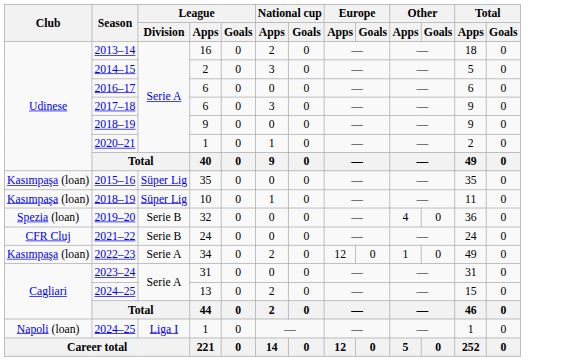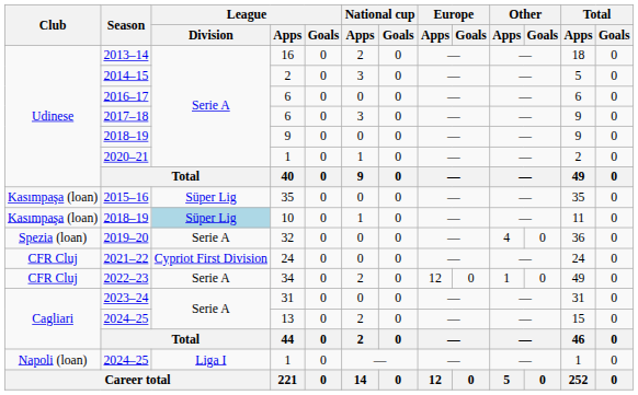 <table class="wikitable" style="text-align: center">
 <tr>
 <th rowspan=2>Club</th>
 <th rowspan=2>Season</th>
 <th colspan=3>League</th>
 <th colspan=2>National cup</th>
 <th colspan=2>Europe</th>
 <th colspan=2>Other</th>
 <th colspan=2>Total</th>
 </tr>
 <tr>
 <th>Division</th>
 <th>Apps</th>
 <th>Goals</th>
 <th>Apps</th>
 <th>Goals</th>
 <th>Apps</th>
 <th>Goals</th>
 <th>Apps</th>
 <th>Goals</th>
 <th>Apps</th>
 <th>Goals</th>
 </tr>
 <tr>
 <td rowspan=7><a href='#'>Udinese</a></td>
 <td><a href='#'>2013–14</a></td>
 <td rowspan=6><a href='#'>Serie A</a></td>
 <td>16</td>
 <td>0</td>
 <td>2</td>
 <td>0</td>
 <td colspan=2>—</td>
 <td colspan=2>—</td>
 <td>18</td>
 <td>0</td>
 </tr>
 <tr>
 <td><a href='#'>2014–15</a></td>
 <td>2</td>
 <td>0</td>
 <td>3</td>
 <td>0</td>
 <td colspan=2>—</td>
 <td colspan=2>—</td>
 <td>5</td>
 <td>0</td>
 </tr>
 <tr>
 <td><a href='#'>2016–17</a></td>
 <td>6</td>
 <td>0</td>
 <td>0</td>
 <td>0</td>
 <td colspan=2>—</td>
 <td colspan=2>—</td>
 <td>6</td>
 <td>0</td>
 </tr>
 <tr>
 <td><a href='#'>2017–18</a></td>
 <td>6</td>
 <td>0</td>
 <td>3</td>
 <td>0</td>
 <td colspan=2>—</td>
 <td colspan=2>—</td>
 <td>9</td>
 <td>0</td>
 </tr>
 <tr>
 <td><a href='#'>2018–19</a></td>
 <td>9</td>
 <td>0</td>
 <td>0</td>
 <td>0</td>
 <td colspan=2>—</td>
 <td colspan=2>—</td>
 <td>9</td>
 <td>0</td>
 </tr>
 <tr>
 <td><a href='#'>2020–21</a></td>
 <td>1</td>
 <td>0</td>
 <td>1</td>
 <td>0</td>
 <td colspan=2>—</td>
 <td colspan=2>—</td>
 <td>2</td>
 <td>0</td>
 </tr>
 <tr>
 <th colspan=2>Total</th>
 <th>40</th>
 <th>0</th>
 <th>9</th>
 <th>0</th>
 <th colspan=2>—</th>
 <th colspan=2>—</th>
 <th>49</th>
 <th>0</th>
 </tr>
 <tr>
 <td><a href='#'>Kasımpaşa</a> (loan)</td>
 <td><a href='#'>2015–16</a></td>
 <td><a href='#'>Süper Lig</a></td>
 <td>35</td>
 <td>0</td>
 <td>0</td>
 <td>0</td>
 <td colspan=2>—</td>
 <td colspan=2>—</td>
 <td>35</td>
 <td>0</td>
 </tr>
 <tr>
 <td><a href='#'>Kasımpaşa</a> (loan)</td>
 <td><a href='#'>2018–19</a></td>
-<td><a href='#'>Süper Lig</a></td>
+<td style="background: lightblue;"><a href='#'>Süper Lig</a></td>
 <td>10</td>
 <td>0</td>
 <td>1</td>
 <td>0</td>
 <td colspan=2>—</td>
 <td colspan=2>—</td>
 <td>11</td>
 <td>0</td>
 </tr>
 <tr>
 <td><a href='#'>Spezia</a> (loan)</td>
 <td><a href='#'>2019–20</a></td>
-<td>Serie B</td>
+<td>Serie A</td>
 <td>32</td>
 <td>0</td>
 <td>0</td>
 <td>0</td>
 <td colspan=2>—</td>
 <td>4</td>
 <td>0</td>
 <td>36</td>
 <td>0</td>
 </tr>
 <tr>
 <td><a href='#'>CFR Cluj</a></td>
 <td><a href='#'>2021–22</a></td>
-<td>Serie B</td>
+<td><a href='#'>Cypriot First Division</a></td>
 <td>24</td>
 <td>0</td>
 <td>0</td>
 <td>0</td>
 <td colspan=2>—</td>
 <td colspan=2>—</td>
 <td>24</td>
 <td>0</td>
 </tr>
 <tr>
-<td><a href='#'>Kasımpaşa</a> (loan)</td>
+<td><a href='#'>CFR Cluj</a></td>
 <td><a href='#'>2022–23</a></td>
 <td>Serie A</td>
 <td>34</td>
 <td>0</td>
 <td>2</td>
 <td>0</td>
 <td>12</td>
 <td>0</td>
 <td>1</td>
 <td>0</td>
 <td>49</td>
 <td>0</td>
 </tr>
 <tr>
 <td rowspan=3><a href='#'>Cagliari</a></td>
 <td><a href='#'>2023–24</a></td>
 <td rowspan=2>Serie A</td>
 <td>31</td>
 <td>0</td>
 <td>0</td>
 <td>0</td>
 <td colspan=2>—</td>
 <td colspan=2>—</td>
 <td>31</td>
 <td>0</td>
 </tr>
 <tr>
 <td><a href='#'>2024–25</a></td>
 <td>13</td>
 <td>0</td>
 <td>2</td>
 <td>0</td>
 <td colspan=2>—</td>
 <td colspan=2>—</td>
 <td>15</td>
 <td>0</td>
 </tr>
 <tr>
 <th colspan=2>Total</th>
 <th>44</th>
 <th>0</th>
 <th>2</th>
 <th>0</th>
 <th colspan=2>—</th>
 <th colspan=2>—</th>
 <th>46</th>
 <th>0</th>
 </tr>
 <tr>
 <td><a href='#'>Napoli</a> (loan)</td>
 <td><a href='#'>2024–25</a></td>
 <td><a href='#'>Liga I</a></td>
 <td>1</td>
 <td>0</td>
 <td colspan=2>—</td>
 <td colspan=2>—</td>
 <td colspan=2>—</td>
 <td>1</td>
 <td>0</td>
 </tr>
 <tr>
 <th colspan=3>Career total</th>
 <th>221</th>
 <th>0</th>
 <th>14</th>
 <th>0</th>
 <th>12</th>
 <th>0</th>
 <th>5</th>
 <th>0</th>
 <th>252</th>
 <th>0</th>
 </tr>
 </table>
